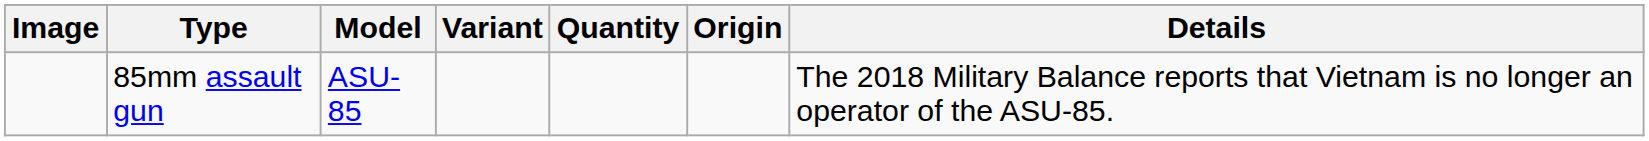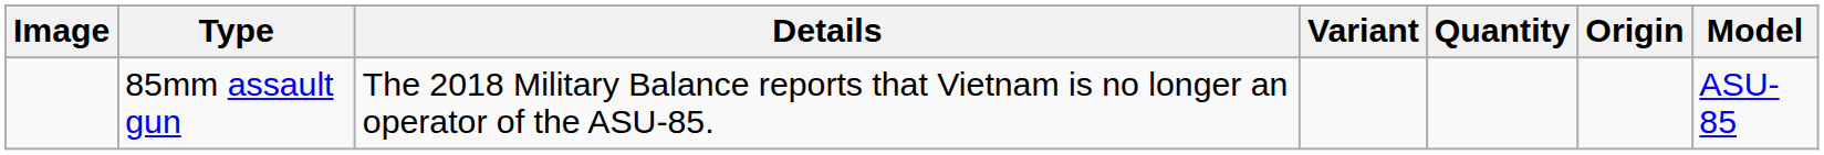 <table class="wikitable">
 <tr>
 <th>Image</th>
 <th>Type</th>
-<th>Model</th>
+<th>Details</th>
 <th>Variant</th>
 <th>Quantity</th>
 <th>Origin</th>
-<th>Details</th>
+<th>Model</th>
 </tr>
 <tr>
 <td></td>
 <td>85mm <a href='#'>assault gun</a></td>
-<td><a href='#'>ASU-85</a></td>
+<td>The 2018 Military Balance reports that Vietnam is no longer an operator of the ASU-85.</td>
 <td></td>
 <td></td>
 <td></td>
-<td>The 2018 Military Balance reports that Vietnam is no longer an operator of the ASU-85.</td>
+<td><a href='#'>ASU-85</a></td>
 </tr>
 </table>
